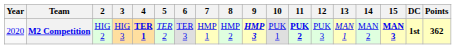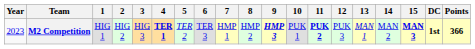 <table class="wikitable" style="text-align:center; font-size:85%">
 <tr>
 <th>Year</th>
 <th>Team</th>
+<th>1</th>
 <th>2</th>
 <th>3</th>
 <th>4</th>
 <th>5</th>
 <th>6</th>
 <th>7</th>
 <th>8</th>
 <th>9</th>
 <th>10</th>
 <th>11</th>
 <th>12</th>
 <th>13</th>
 <th>14</th>
 <th>15</th>
 <th>DC</th>
 <th>Points</th>
 </tr>
 <tr>
-<td><a href='#'>2020</a></td>
+<td><a href='#'>2023</a></td>
 <th nowrap><a href='#'>M2 Competition</a></th>
+<td style="background:#DFDFDF;"><a href='#'>HIG<br>1</a><br></td>
 <td style="background:#DFFFDF;"><a href='#'>HIG<br>2</a><br></td>
 <td style="background:#FFDF9F;"><a href='#'>HIG<br>3</a><br></td>
 <td style="background:#FFDF9F;"><strong><a href='#'>TER<br>1</a></strong><br></td>
 <td style="background:#DFFFDF;"><em><a href='#'>TER<br>2</a></em><br></td>
 <td style="background:#DFDFDF;"><a href='#'>TER<br>3</a><br></td>
 <td style="background:#FFFFBF;"><a href='#'>HMP<br>1</a><br></td>
 <td style="background:#DFFFDF;"><a href='#'>HMP<br>2</a><br></td>
 <td style="background:#FFFFBF;"><strong><em><a href='#'>HMP<br>3</a></em></strong><br></td>
 <td style="background:#DFDFDF;"><a href='#'>PUK<br>1</a><br></td>
 <td style="background:#DFFFDF;"><strong><a href='#'>PUK<br>2</a><br></strong></td>
 <td style="background:#DFFFDF;"><a href='#'>PUK<br>3</a><br></td>
 <td style="background:#FFFFBF;"><em><a href='#'>MAN<br>1</a></em><br></td>
 <td style="background:#DFFFDF;"><a href='#'>MAN<br>2</a><br></td>
 <td style="background:#FFFFBF;"><strong><a href='#'>MAN<br>3</a></strong><br></td>
 <th style="background:#FFFFBF;">1st</th>
-<th style="background:#FFFFBF;">362</th>
+<th style="background:#FFFFBF;">366</th>
 </tr>
 </table>
